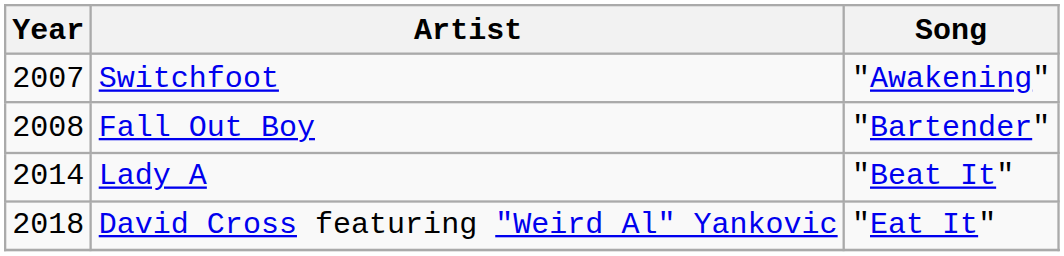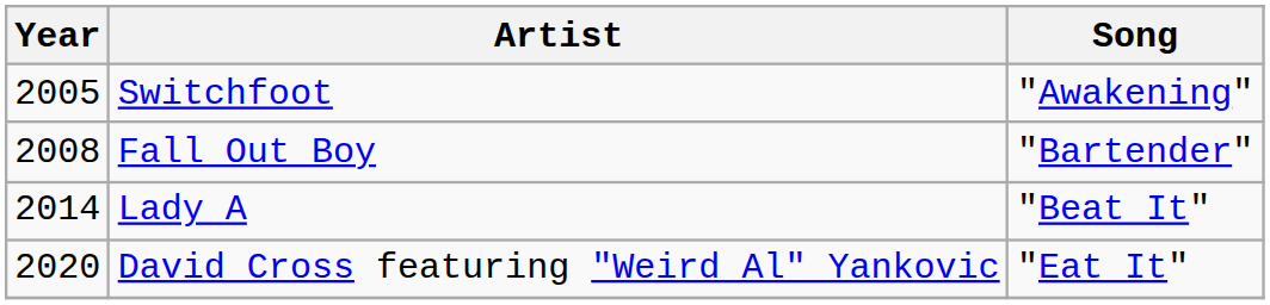 <table class="wikitable">
 <tr>
 <th>Year</th>
 <th>Artist</th>
 <th>Song</th>
 </tr>
 <tr>
-<td>2007</td>
+<td>2005</td>
 <td><a href='#'>Switchfoot</a></td>
 <td>"<a href='#'>Awakening</a>"</td>
 </tr>
 <tr>
 <td>2008</td>
 <td><a href='#'>Fall Out Boy</a></td>
 <td>"<a href='#'>Bartender</a>"</td>
 </tr>
 <tr>
 <td>2014</td>
 <td><a href='#'>Lady A</a></td>
 <td>"<a href='#'>Beat It</a>"</td>
 </tr>
 <tr>
-<td>2018</td>
+<td>2020</td>
 <td><a href='#'>David Cross</a> featuring <a href='#'>"Weird Al" Yankovic</a></td>
 <td>"<a href='#'>Eat It</a>"</td>
 </tr>
 <tr>
 </tr>
 </table>
